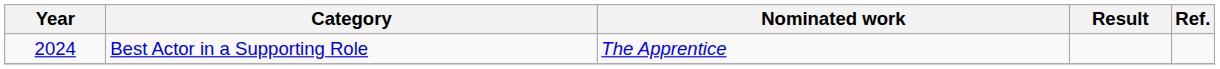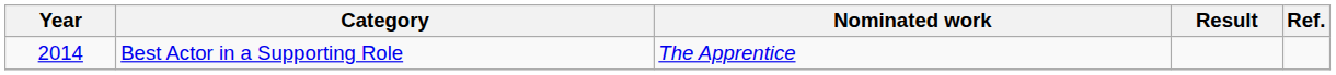 <table class=wikitable>
 <tr>
 <th scope="col" style="width:5em;">Year</th>
 <th scope="col" style="width:26em;">Category</th>
 <th scope="col" style="width:25em;">Nominated work</th>
 <th scope="col" style="width:5em;">Result</th>
 <th>Ref.</th>
 </tr>
 <tr>
-<td style="text-align:center;"><a href='#'>2024</a></td>
+<td style="text-align:center;"><a href='#'>2014</a></td>
 <td><a href='#'>Best Actor in a Supporting Role</a></td>
 <td><em><a href='#'>The Apprentice</a></em></td>
 <td></td>
 <td align="center"></td>
 </tr>
 <tr>
 </tr>
 </table>
